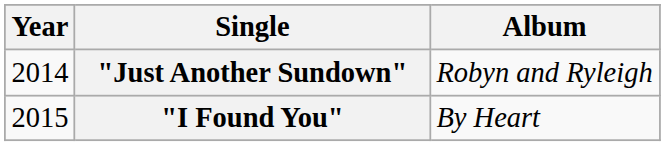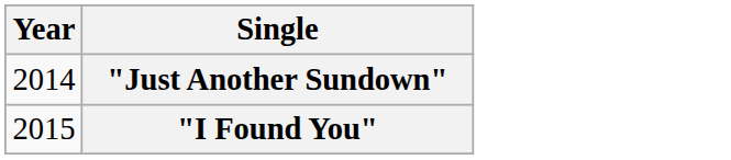 <table class="wikitable plainrowheaders">
 <tr>
 <th>Year</th>
 <th style="width:12em;">Single</th>
-<th>Album</th>
 </tr>
 <tr>
 <td>2014</td>
 <th scope="row">"Just Another Sundown"</th>
-<td><em>Robyn and Ryleigh</em></td>
 </tr>
 <tr>
 <td>2015</td>
 <th scope="row">"I Found You"</th>
-<td><em>By Heart</em></td>
 </tr>
 </table>
